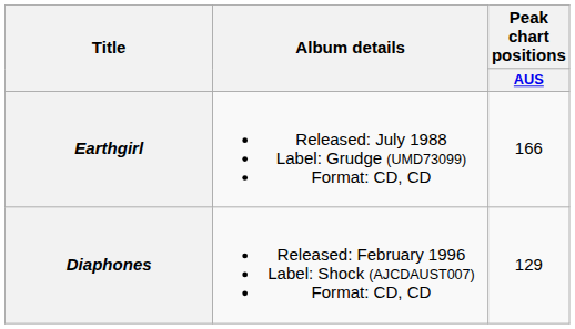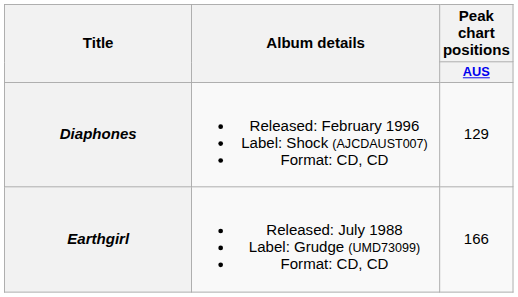 <table class="wikitable plainrowheaders" style="text-align:center;" border="1">
 <tr>
 <th scope="col" rowspan="2" style="width:12em;">Title</th>
 <th scope="col" rowspan="2" style="width:16em;">Album details</th>
 <th scope="col" colspan="1">Peak chart<br>positions</th>
 </tr>
 <tr>
 <th scope="col" style="width:3em; font-size:85%"><a href='#'>AUS</a><br></th>
 </tr>
 <tr>
+<th scope="row"><em>Diaphones</em></th>
+<td><br><ul><li>Released: February 1996</li><li>Label: Shock <small>(AJCDAUST007)</small></li><li>Format: CD, CD</li></ul></td>
+<td>129</td>
+</tr>
+<tr>
 <th scope="row"><em>Earthgirl</em></th>
 <td><br><ul><li>Released: July 1988</li><li>Label: Grudge <small>(UMD73099)</small></li><li>Format: CD, CD</li></ul></td>
 <td>166</td>
 </tr>
-<tr>
-<th scope="row"><em>Diaphones</em></th>
-<td><br><ul><li>Released: February 1996</li><li>Label: Shock <small>(AJCDAUST007)</small></li><li>Format: CD, CD</li></ul></td>
-<td>129</td>
-</tr>
 </table>
